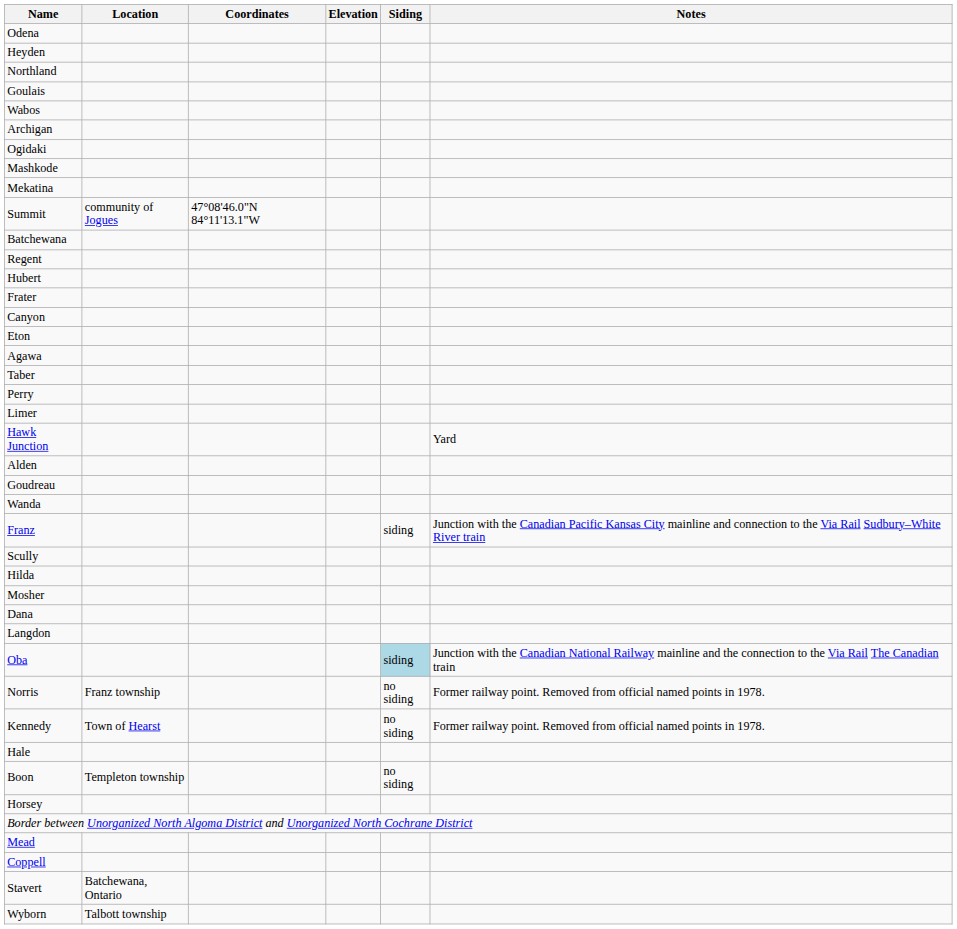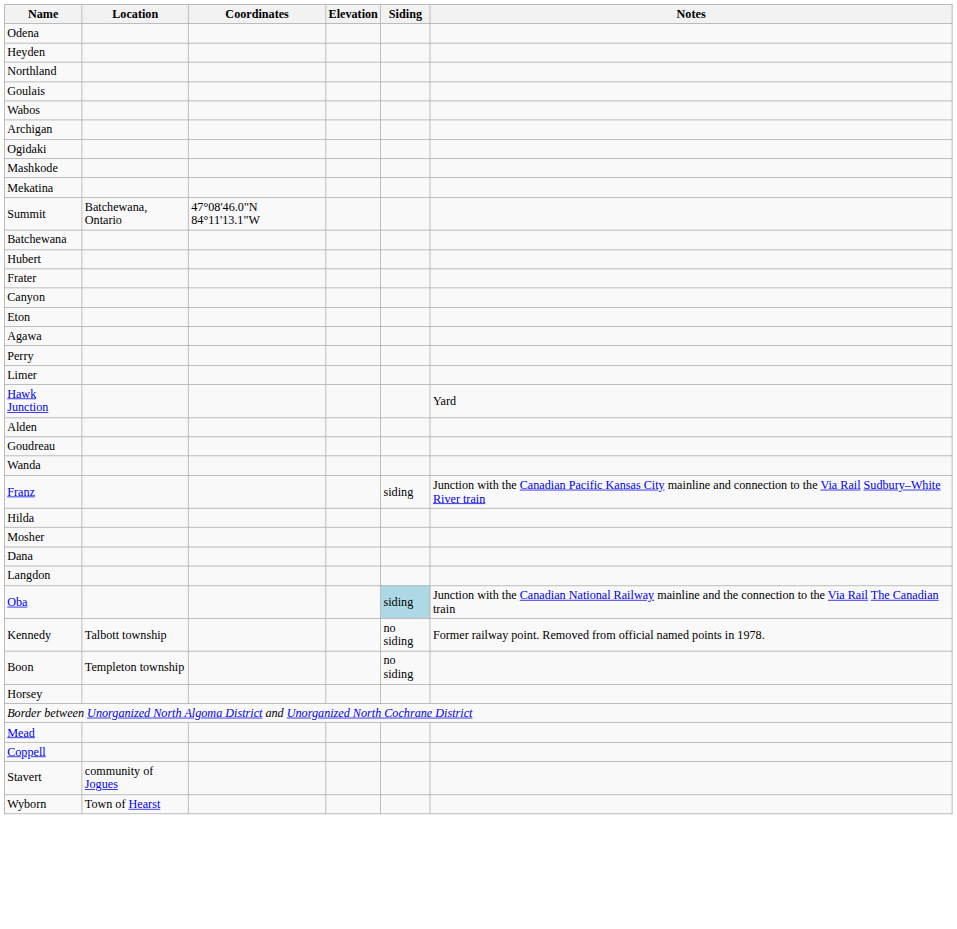 <table class="wikitable">
 <tr>
 <th>Name</th>
 <th>Location</th>
 <th>Coordinates</th>
 <th>Elevation</th>
 <th>Siding</th>
 <th>Notes</th>
 </tr>
 <tr>
 <td>Odena</td>
 <td></td>
 <td></td>
 <td></td>
 <td></td>
 <td></td>
 </tr>
 <tr>
 <td>Heyden</td>
 <td></td>
 <td></td>
 <td></td>
 <td></td>
 <td></td>
 </tr>
 <tr>
 <td>Northland</td>
 <td></td>
 <td></td>
 <td></td>
 <td></td>
 <td></td>
 </tr>
 <tr>
 <td>Goulais</td>
 <td></td>
 <td></td>
 <td></td>
 <td></td>
 <td></td>
 </tr>
 <tr>
 <td>Wabos</td>
 <td></td>
 <td></td>
 <td></td>
 <td></td>
 <td></td>
 </tr>
 <tr>
 <td>Archigan</td>
 <td></td>
 <td></td>
 <td></td>
 <td></td>
 <td></td>
 </tr>
 <tr>
 <td>Ogidaki</td>
 <td></td>
 <td></td>
 <td></td>
 <td></td>
 <td></td>
 </tr>
 <tr>
 <td>Mashkode</td>
 <td></td>
 <td></td>
 <td></td>
 <td></td>
 <td></td>
 </tr>
 <tr>
 <td>Mekatina</td>
 <td></td>
 <td></td>
 <td></td>
 <td></td>
 <td></td>
 </tr>
 <tr>
 <td>Summit</td>
-<td>community of <a href='#'>Jogues</a></td>
+<td>Batchewana, Ontario</td>
 <td>47°08'46.0"N 84°11'13.1"W</td>
 <td></td>
 <td></td>
 <td></td>
 </tr>
 <tr>
 <td>Batchewana</td>
-<td></td>
-<td></td>
-<td></td>
-<td></td>
-<td></td>
-</tr>
-<tr>
-<td>Regent</td>
 <td></td>
 <td></td>
 <td></td>
 <td></td>
 <td></td>
 </tr>
 <tr>
 <td>Hubert</td>
 <td></td>
 <td></td>
 <td></td>
 <td></td>
 <td></td>
 </tr>
 <tr>
 <td>Frater</td>
 <td></td>
 <td></td>
 <td></td>
 <td></td>
 <td></td>
 </tr>
 <tr>
 <td>Canyon</td>
 <td></td>
 <td></td>
 <td></td>
 <td></td>
 <td></td>
 </tr>
 <tr>
 <td>Eton</td>
 <td></td>
 <td></td>
 <td></td>
 <td></td>
 <td></td>
 </tr>
 <tr>
 <td>Agawa</td>
-<td></td>
-<td></td>
-<td></td>
-<td></td>
-<td></td>
-</tr>
-<tr>
-<td>Taber</td>
 <td></td>
 <td></td>
 <td></td>
 <td></td>
 <td></td>
 </tr>
 <tr>
 <td>Perry</td>
 <td></td>
 <td></td>
 <td></td>
 <td></td>
 <td></td>
 </tr>
 <tr>
 <td>Limer</td>
 <td></td>
 <td></td>
 <td></td>
 <td></td>
 <td></td>
 </tr>
 <tr>
 <td><a href='#'>Hawk Junction</a></td>
 <td></td>
 <td></td>
 <td></td>
 <td></td>
 <td>Yard</td>
 </tr>
 <tr>
 <td>Alden</td>
 <td></td>
 <td></td>
 <td></td>
 <td></td>
 <td></td>
 </tr>
 <tr>
 <td>Goudreau</td>
 <td></td>
 <td></td>
 <td></td>
 <td></td>
 <td></td>
 </tr>
 <tr>
 <td>Wanda</td>
 <td></td>
 <td></td>
 <td></td>
 <td></td>
 <td></td>
 </tr>
 <tr>
 <td><a href='#'>Franz</a></td>
 <td></td>
 <td></td>
 <td></td>
 <td>siding</td>
 <td>Junction with the <a href='#'>Canadian Pacific Kansas City</a> mainline and connection to the <a href='#'>Via Rail</a> <a href='#'>Sudbury–White River train</a></td>
 </tr>
 <tr>
-<td>Scully</td>
-<td></td>
-<td></td>
-<td></td>
-<td></td>
-<td></td>
-</tr>
-<tr>
 <td>Hilda</td>
 <td></td>
 <td></td>
 <td></td>
 <td></td>
 <td></td>
 </tr>
 <tr>
 <td>Mosher</td>
 <td></td>
 <td></td>
 <td></td>
 <td></td>
 <td></td>
 </tr>
 <tr>
 <td>Dana</td>
 <td></td>
 <td></td>
 <td></td>
 <td></td>
 <td></td>
 </tr>
 <tr>
 <td>Langdon</td>
 <td></td>
 <td></td>
 <td></td>
 <td></td>
 <td></td>
 </tr>
 <tr>
 <td><a href='#'>Oba</a></td>
 <td></td>
 <td></td>
 <td></td>
 <td style="background: lightblue;">siding</td>
 <td>Junction with the <a href='#'>Canadian National Railway</a> mainline and the connection to the <a href='#'>Via Rail</a> <a href='#'>The Canadian</a> train</td>
 </tr>
 <tr>
-<td>Norris</td>
-<td>Franz township</td>
+<td>Kennedy</td>
+<td>Talbott township</td>
 <td></td>
 <td></td>
 <td>no siding</td>
 <td>Former railway point. Removed from official named points in 1978.</td>
-</tr>
-<tr>
-<td>Kennedy</td>
-<td>Town of <a href='#'>Hearst</a></td>
-<td></td>
-<td></td>
-<td>no siding</td>
-<td>Former railway point. Removed from official named points in 1978.</td>
-</tr>
-<tr>
-<td>Hale</td>
-<td></td>
-<td></td>
-<td></td>
-<td></td>
-<td></td>
 </tr>
 <tr>
 <td>Boon</td>
 <td>Templeton township</td>
 <td></td>
 <td></td>
 <td>no siding</td>
 <td></td>
 </tr>
 <tr>
 <td>Horsey</td>
 <td></td>
 <td></td>
 <td></td>
 <td></td>
 <td></td>
 </tr>
 <tr>
 <td colspan="6"><em>Border between <a href='#'>Unorganized North Algoma District</a> and <a href='#'>Unorganized North Cochrane District</a></em></td>
 </tr>
 <tr>
 <td><a href='#'>Mead</a></td>
 <td></td>
 <td></td>
 <td></td>
 <td></td>
 <td></td>
 </tr>
 <tr>
 <td><a href='#'>Coppell</a></td>
 <td></td>
 <td></td>
 <td></td>
 <td></td>
 <td></td>
 </tr>
 <tr>
 <td>Stavert</td>
-<td>Batchewana, Ontario</td>
+<td>community of <a href='#'>Jogues</a></td>
 <td></td>
 <td></td>
 <td></td>
 <td></td>
 </tr>
 <tr>
 <td>Wyborn</td>
-<td>Talbott township</td>
+<td>Town of <a href='#'>Hearst</a></td>
 <td></td>
 <td></td>
 <td></td>
 <td></td>
 </tr>
 </table>
